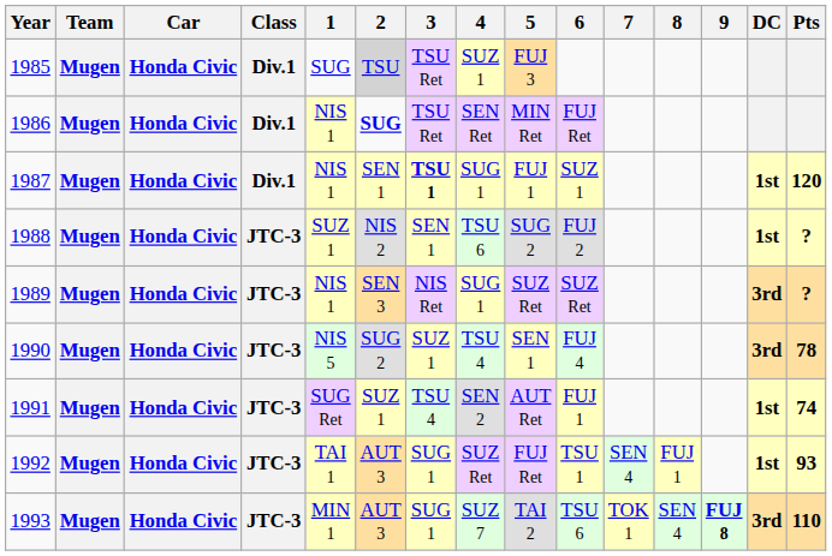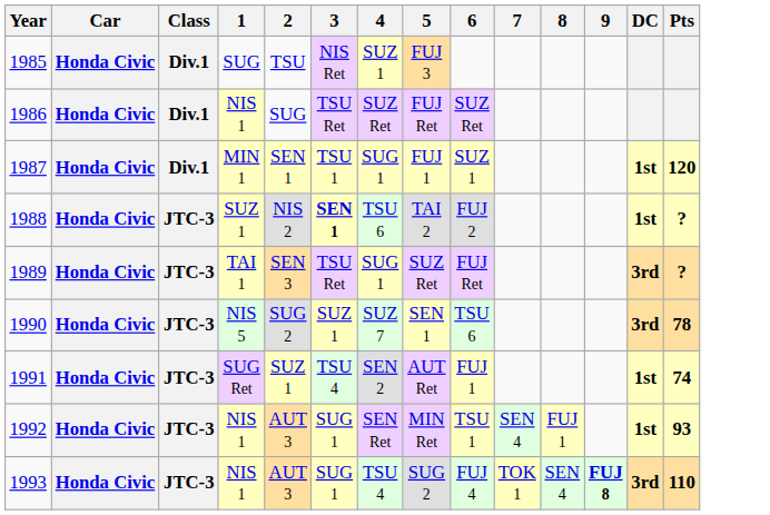 <table class="wikitable" style="text-align:center; font-size:90%">
 <tr>
 <th>Year</th>
-<th>Team</th>
 <th>Car</th>
 <th>Class</th>
 <th>1</th>
 <th>2</th>
 <th>3</th>
 <th>4</th>
 <th>5</th>
 <th>6</th>
 <th>7</th>
 <th>8</th>
 <th>9</th>
 <th>DC</th>
 <th>Pts</th>
 </tr>
 <tr>
 <td><a href='#'>1985</a></td>
-<th><a href='#'>Mugen</a></th>
 <th><a href='#'>Honda Civic</a></th>
 <th>Div.1</th>
 <td><a href='#'>SUG</a></td>
-<td style="background: lightgrey;"><a href='#'>TSU</a></td>
-<td bgcolor="#efcfff"><a href='#'>TSU</a><br><small>Ret</small></td>
+<td><a href='#'>TSU</a></td>
+<td bgcolor="#efcfff"><a href='#'>NIS</a><br><small>Ret</small></td>
 <td bgcolor="#ffffbf"><a href='#'>SUZ</a><br><small>1</small></td>
 <td bgcolor="#ffdf9f"><a href='#'>FUJ</a><br><small>3</small></td>
 <td></td>
 <td></td>
 <td></td>
 <td></td>
 <th></th>
 <th></th>
 </tr>
 <tr>
 <td><a href='#'>1986</a></td>
-<th><a href='#'>Mugen</a></th>
 <th><a href='#'>Honda Civic</a></th>
 <th>Div.1</th>
 <td bgcolor="#ffffbf"><a href='#'>NIS</a><br><small>1</small></td>
-<td><strong><a href='#'>SUG</a></strong></td>
+<td><a href='#'>SUG</a></td>
 <td bgcolor="#efcfff"><a href='#'>TSU</a><br><small>Ret</small></td>
-<td bgcolor="#efcfff"><a href='#'>SEN</a><br><small>Ret</small></td>
-<td bgcolor="#efcfff"><a href='#'>MIN</a><br><small>Ret</small></td>
+<td bgcolor="#efcfff"><a href='#'>SUZ</a><br><small>Ret</small></td>
 <td bgcolor="#efcfff"><a href='#'>FUJ</a><br><small>Ret</small></td>
+<td bgcolor="#efcfff"><a href='#'>SUZ</a><br><small>Ret</small></td>
 <td></td>
 <td></td>
 <td></td>
 <th></th>
 <th></th>
 </tr>
 <tr>
 <td><a href='#'>1987</a></td>
-<th><a href='#'>Mugen</a></th>
 <th><a href='#'>Honda Civic</a></th>
 <th>Div.1</th>
-<td bgcolor="#ffffbf"><a href='#'>NIS</a><br><small>1</small></td>
+<td bgcolor="#ffffbf"><a href='#'>MIN</a><br><small>1</small></td>
 <td bgcolor="#ffffbf"><a href='#'>SEN</a><br><small>1</small></td>
-<td bgcolor="#ffffbf"><strong><a href='#'>TSU</a><br><small>1</small></strong></td>
+<td bgcolor="#ffffbf"><a href='#'>TSU</a><br><small>1</small></td>
 <td bgcolor="#ffffbf"><a href='#'>SUG</a><br><small>1</small></td>
 <td bgcolor="#ffffbf"><a href='#'>FUJ</a><br><small>1</small></td>
 <td bgcolor="#ffffbf"><a href='#'>SUZ</a><br><small>1</small></td>
 <td></td>
 <td></td>
 <td></td>
 <td bgcolor="#ffffbf"><strong>1st</strong></td>
 <td bgcolor="#ffffbf"><strong>120</strong></td>
 </tr>
 <tr>
 <td><a href='#'>1988</a></td>
-<th><a href='#'>Mugen</a></th>
 <th><a href='#'>Honda Civic</a></th>
 <th>JTC-3</th>
 <td bgcolor="#ffffbf"><a href='#'>SUZ</a><br><small>1</small></td>
 <td bgcolor="#dfdfdf"><a href='#'>NIS</a><br><small>2</small></td>
-<td bgcolor="#ffffbf"><a href='#'>SEN</a><br><small>1</small></td>
+<td bgcolor="#ffffbf"><strong><a href='#'>SEN</a><br><small>1</small></strong></td>
 <td bgcolor="#dfffdf"><a href='#'>TSU</a><br><small>6</small></td>
-<td bgcolor="#dfdfdf"><a href='#'>SUG</a><br><small>2</small></td>
+<td bgcolor="#dfdfdf"><a href='#'>TAI</a><br><small>2</small></td>
 <td bgcolor="#dfdfdf"><a href='#'>FUJ</a><br><small>2</small></td>
 <td></td>
 <td></td>
 <td></td>
 <td bgcolor="#ffffbf"><strong>1st</strong></td>
 <td bgcolor="#ffffbf"><strong>?</strong></td>
 </tr>
 <tr>
 <td><a href='#'>1989</a></td>
-<th><a href='#'>Mugen</a></th>
 <th><a href='#'>Honda Civic</a></th>
 <th>JTC-3</th>
-<td bgcolor="#ffffbf"><a href='#'>NIS</a><br><small>1</small></td>
+<td bgcolor="#ffffbf"><a href='#'>TAI</a><br><small>1</small></td>
 <td bgcolor="#ffdf9f"><a href='#'>SEN</a><br><small>3</small></td>
-<td bgcolor="#efcfff"><a href='#'>NIS</a><br><small>Ret</small></td>
+<td bgcolor="#efcfff"><a href='#'>TSU</a><br><small>Ret</small></td>
 <td bgcolor="#ffffbf"><a href='#'>SUG</a><br><small>1</small></td>
 <td bgcolor="#efcfff"><a href='#'>SUZ</a><br><small>Ret</small></td>
-<td bgcolor="#efcfff"><a href='#'>SUZ</a><br><small>Ret</small></td>
+<td bgcolor="#efcfff"><a href='#'>FUJ</a><br><small>Ret</small></td>
 <td></td>
 <td></td>
 <td></td>
 <td bgcolor="#ffdf9f"><strong>3rd</strong></td>
 <td bgcolor="#ffdf9f"><strong>?</strong></td>
 </tr>
 <tr>
 <td><a href='#'>1990</a></td>
-<th><a href='#'>Mugen</a></th>
 <th><a href='#'>Honda Civic</a></th>
 <th>JTC-3</th>
 <td bgcolor="#dfffdf"><a href='#'>NIS</a><br><small>5</small></td>
 <td bgcolor="#dfdfdf"><a href='#'>SUG</a><br><small>2</small></td>
 <td bgcolor="#ffffbf"><a href='#'>SUZ</a><br><small>1</small></td>
-<td bgcolor="#dfffdf"><a href='#'>TSU</a><br><small>4</small></td>
+<td bgcolor="#dfffdf"><a href='#'>SUZ</a><br><small>7</small></td>
 <td bgcolor="#ffffbf"><a href='#'>SEN</a><br><small>1</small></td>
-<td bgcolor="#dfffdf"><a href='#'>FUJ</a><br><small>4</small></td>
+<td bgcolor="#dfffdf"><a href='#'>TSU</a><br><small>6</small></td>
 <td></td>
 <td></td>
 <td></td>
 <td bgcolor="#ffdf9f"><strong>3rd</strong></td>
 <td bgcolor="#ffdf9f"><strong>78</strong></td>
 </tr>
 <tr>
 <td><a href='#'>1991</a></td>
-<th><a href='#'>Mugen</a></th>
 <th><a href='#'>Honda Civic</a></th>
 <th>JTC-3</th>
 <td bgcolor="#efcfff"><a href='#'>SUG</a><br><small>Ret</small></td>
 <td bgcolor="#ffffbf"><a href='#'>SUZ</a><br><small>1</small></td>
 <td bgcolor="#dfffdf"><a href='#'>TSU</a><br><small>4</small></td>
 <td bgcolor="#dfdfdf"><a href='#'>SEN</a><br><small>2</small></td>
 <td bgcolor="#efcfff"><a href='#'>AUT</a><br><small>Ret</small></td>
 <td bgcolor="#ffffbf"><a href='#'>FUJ</a><br><small>1</small></td>
 <td></td>
 <td></td>
 <td></td>
 <td bgcolor="#ffffbf"><strong>1st</strong></td>
 <td bgcolor="#ffffbf"><strong>74</strong></td>
 </tr>
 <tr>
 <td><a href='#'>1992</a></td>
-<th><a href='#'>Mugen</a></th>
 <th><a href='#'>Honda Civic</a></th>
 <th>JTC-3</th>
-<td bgcolor="#ffffbf"><a href='#'>TAI</a><br><small>1</small></td>
+<td bgcolor="#ffffbf"><a href='#'>NIS</a><br><small>1</small></td>
 <td bgcolor="#ffdf9f"><a href='#'>AUT</a><br><small>3</small></td>
 <td bgcolor="#ffffbf"><a href='#'>SUG</a><br><small>1</small></td>
-<td bgcolor="#efcfff"><a href='#'>SUZ</a><br><small>Ret</small></td>
-<td bgcolor="#efcfff"><a href='#'>FUJ</a><br><small>Ret</small></td>
+<td bgcolor="#efcfff"><a href='#'>SEN</a><br><small>Ret</small></td>
+<td bgcolor="#efcfff"><a href='#'>MIN</a><br><small>Ret</small></td>
 <td bgcolor="#ffffbf"><a href='#'>TSU</a><br><small>1</small></td>
 <td bgcolor="#dfffdf"><a href='#'>SEN</a><br><small>4</small></td>
 <td bgcolor="#ffffbf"><a href='#'>FUJ</a><br><small>1</small></td>
 <td></td>
 <td bgcolor="#ffffbf"><strong>1st</strong></td>
 <td bgcolor="#ffffbf"><strong>93</strong></td>
 </tr>
 <tr>
 <td><a href='#'>1993</a></td>
-<th><a href='#'>Mugen</a></th>
 <th><a href='#'>Honda Civic</a></th>
 <th>JTC-3</th>
-<td bgcolor="#ffffbf"><a href='#'>MIN</a><br><small>1</small></td>
+<td bgcolor="#ffffbf"><a href='#'>NIS</a><br><small>1</small></td>
 <td bgcolor="#ffdf9f"><a href='#'>AUT</a><br><small>3</small></td>
 <td bgcolor="#ffffbf"><a href='#'>SUG</a><br><small>1</small></td>
-<td bgcolor="#dfffdf"><a href='#'>SUZ</a><br><small>7</small></td>
-<td bgcolor="#dfdfdf"><a href='#'>TAI</a><br><small>2</small></td>
-<td bgcolor="#dfffdf"><a href='#'>TSU</a><br><small>6</small></td>
+<td bgcolor="#dfffdf"><a href='#'>TSU</a><br><small>4</small></td>
+<td bgcolor="#dfdfdf"><a href='#'>SUG</a><br><small>2</small></td>
+<td bgcolor="#dfffdf"><a href='#'>FUJ</a><br><small>4</small></td>
 <td bgcolor="#ffffbf"><a href='#'>TOK</a><br><small>1</small></td>
 <td bgcolor="#dfffdf"><a href='#'>SEN</a><br><small>4</small></td>
 <td bgcolor="#dfffdf"><strong><a href='#'>FUJ</a><br><small>8</small></strong></td>
 <td bgcolor="#ffdf9f"><strong>3rd</strong></td>
 <td bgcolor="#ffdf9f"><strong>110</strong></td>
 </tr>
 </table>
